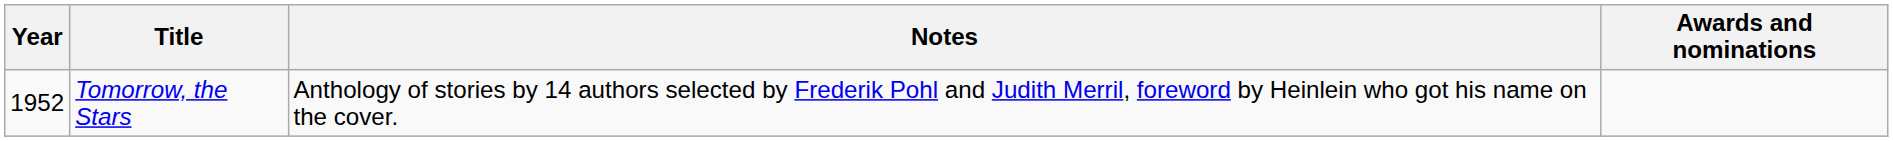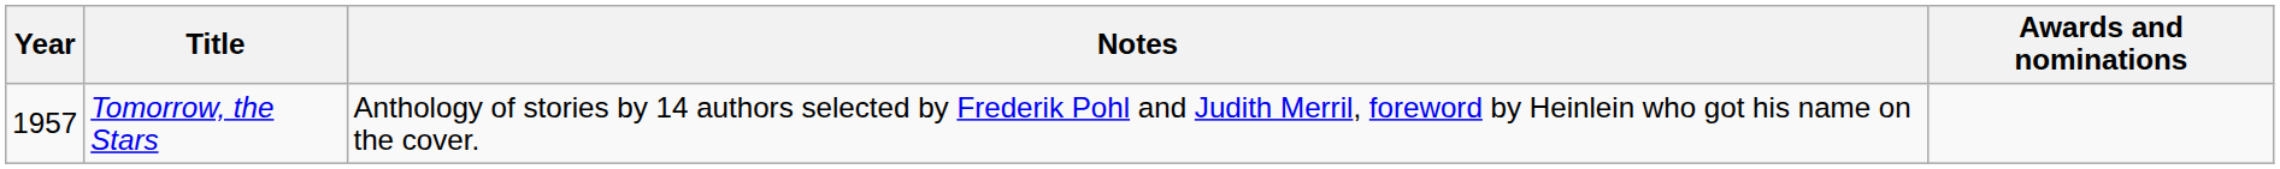 <table class="wikitable">
 <tr>
 <th>Year</th>
 <th>Title</th>
 <th>Notes</th>
 <th>Awards and nominations</th>
 </tr>
 <tr>
-<td>1952</td>
+<td>1957</td>
 <td><em><a href='#'>Tomorrow, the Stars</a></em></td>
 <td>Anthology of stories by 14 authors selected by <a href='#'>Frederik Pohl</a> and <a href='#'>Judith Merril</a>, <a href='#'>foreword</a> by Heinlein who got his name on the cover.</td>
 <td></td>
 </tr>
 </table>
